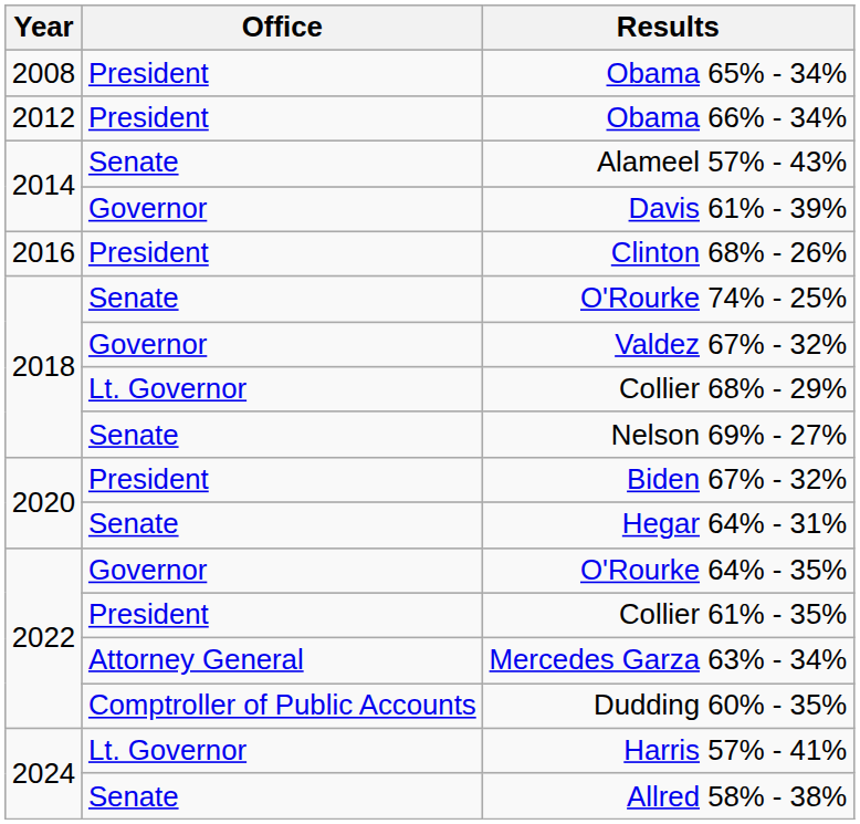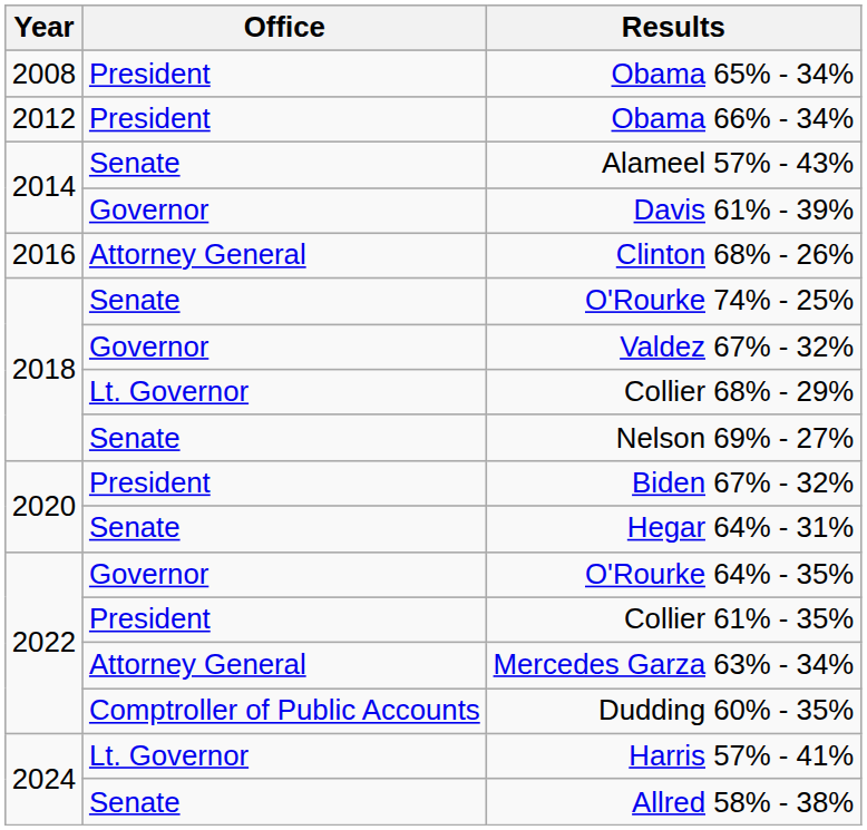 <table class=wikitable>
 <tr>
 <th>Year</th>
 <th>Office</th>
 <th>Results</th>
 </tr>
 <tr>
 <td>2008</td>
 <td><a href='#'>President</a></td>
 <td align="right" ><a href='#'>Obama</a> 65% - 34%</td>
 </tr>
 <tr>
 <td>2012</td>
 <td><a href='#'>President</a></td>
 <td align="right" ><a href='#'>Obama</a> 66% - 34%</td>
 </tr>
 <tr>
 <td rowspan=2>2014</td>
 <td><a href='#'>Senate</a></td>
 <td align="right" >Alameel 57% - 43%</td>
 </tr>
 <tr>
 <td><a href='#'>Governor</a></td>
 <td align="right" ><a href='#'>Davis</a> 61% - 39%</td>
 </tr>
 <tr>
 <td>2016</td>
-<td><a href='#'>President</a></td>
+<td><a href='#'>Attorney General</a></td>
 <td align="right" ><a href='#'>Clinton</a> 68% - 26%</td>
 </tr>
 <tr>
 <td rowspan=4>2018</td>
 <td><a href='#'>Senate</a></td>
 <td align="right" ><a href='#'>O'Rourke</a> 74% - 25%</td>
 </tr>
 <tr>
 <td><a href='#'>Governor</a></td>
 <td align="right" ><a href='#'>Valdez</a> 67% - 32%</td>
 </tr>
 <tr>
 <td><a href='#'>Lt. Governor</a></td>
 <td align="right" >Collier 68% - 29%</td>
 </tr>
 <tr>
 <td><a href='#'>Senate</a></td>
 <td align="right" >Nelson 69% - 27%</td>
 </tr>
 <tr>
 <td rowspan=2>2020</td>
 <td><a href='#'>President</a></td>
 <td align="right" ><a href='#'>Biden</a> 67% - 32%</td>
 </tr>
 <tr>
 <td><a href='#'>Senate</a></td>
 <td align="right" ><a href='#'>Hegar</a> 64% - 31%</td>
 </tr>
 <tr>
 <td rowspan=4>2022</td>
 <td><a href='#'>Governor</a></td>
 <td align="right" ><a href='#'>O'Rourke</a> 64% - 35%</td>
 </tr>
 <tr>
 <td><a href='#'>President</a></td>
 <td align="right" >Collier 61% - 35%</td>
 </tr>
 <tr>
 <td><a href='#'>Attorney General</a></td>
 <td align="right" ><a href='#'>Mercedes Garza</a> 63% - 34%</td>
 </tr>
 <tr>
 <td><a href='#'>Comptroller of Public Accounts</a></td>
 <td align="right" >Dudding 60% - 35%</td>
 </tr>
 <tr>
 <td rowspan=2>2024</td>
 <td><a href='#'>Lt. Governor</a></td>
 <td align="right" ><a href='#'>Harris</a> 57% - 41%</td>
 </tr>
 <tr>
 <td><a href='#'>Senate</a></td>
 <td align="right" ><a href='#'>Allred</a> 58% - 38%</td>
 </tr>
 </table>
